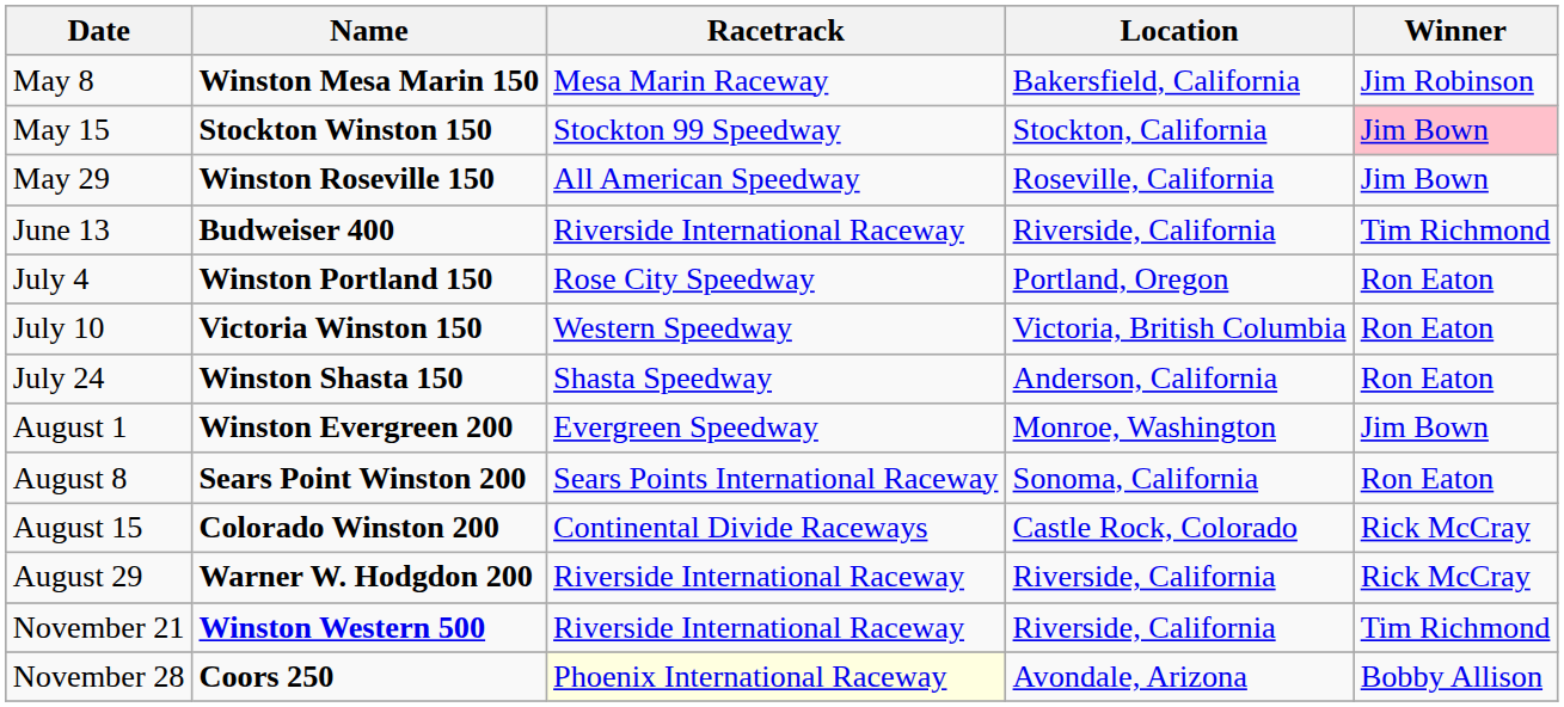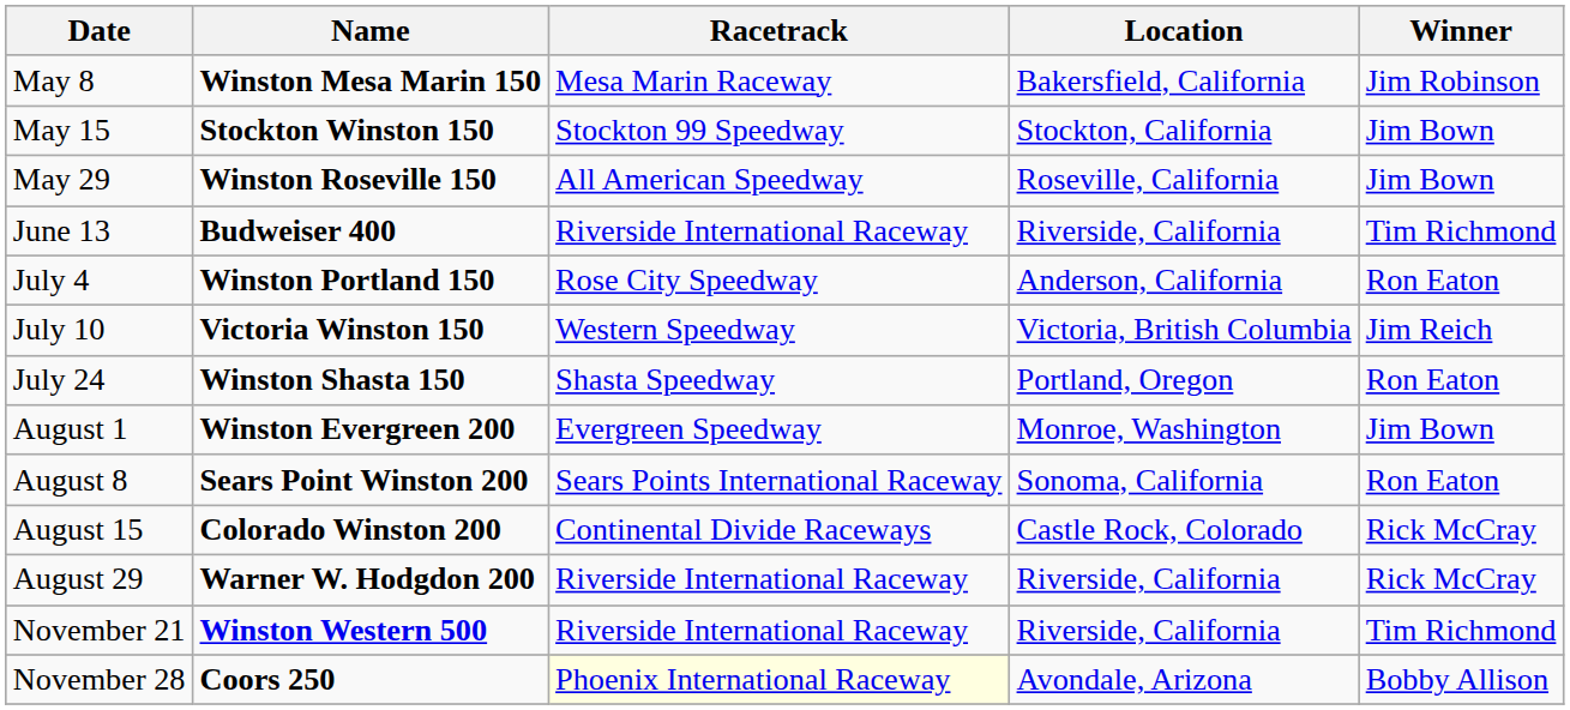 <table class="wikitable">
 <tr>
 <th>Date</th>
 <th>Name</th>
 <th>Racetrack</th>
 <th>Location</th>
 <th>Winner</th>
 </tr>
 <tr>
 <td>May 8</td>
 <td><strong>Winston Mesa Marin 150</strong></td>
 <td><a href='#'>Mesa Marin Raceway</a></td>
 <td><a href='#'>Bakersfield, California</a></td>
 <td><a href='#'>Jim Robinson</a></td>
 </tr>
 <tr>
 <td>May 15</td>
 <td><strong>Stockton Winston 150</strong></td>
 <td><a href='#'>Stockton 99 Speedway</a></td>
 <td><a href='#'>Stockton, California</a></td>
-<td style="background: pink;"><a href='#'>Jim Bown</a></td>
+<td><a href='#'>Jim Bown</a></td>
 </tr>
 <tr>
 <td>May 29</td>
 <td><strong>Winston Roseville 150</strong></td>
 <td><a href='#'>All American Speedway</a></td>
 <td><a href='#'>Roseville, California</a></td>
 <td><a href='#'>Jim Bown</a></td>
 </tr>
 <tr>
 <td>June 13</td>
 <td><strong>Budweiser 400</strong></td>
 <td><a href='#'>Riverside International Raceway</a></td>
 <td><a href='#'>Riverside, California</a></td>
 <td><a href='#'>Tim Richmond</a></td>
 </tr>
 <tr>
 <td>July 4</td>
 <td><strong>Winston Portland 150</strong></td>
 <td><a href='#'>Rose City Speedway</a></td>
-<td><a href='#'>Portland, Oregon</a></td>
+<td><a href='#'>Anderson, California</a></td>
 <td><a href='#'>Ron Eaton</a></td>
 </tr>
 <tr>
 <td>July 10</td>
 <td><strong>Victoria Winston 150</strong></td>
 <td><a href='#'>Western Speedway</a></td>
 <td><a href='#'>Victoria, British Columbia</a></td>
-<td><a href='#'>Ron Eaton</a></td>
+<td><a href='#'>Jim Reich</a></td>
 </tr>
 <tr>
 <td>July 24</td>
 <td><strong>Winston Shasta 150</strong></td>
 <td><a href='#'>Shasta Speedway</a></td>
-<td><a href='#'>Anderson, California</a></td>
+<td><a href='#'>Portland, Oregon</a></td>
 <td><a href='#'>Ron Eaton</a></td>
 </tr>
 <tr>
 <td>August 1</td>
 <td><strong>Winston Evergreen 200</strong></td>
 <td><a href='#'>Evergreen Speedway</a></td>
 <td><a href='#'>Monroe, Washington</a></td>
 <td><a href='#'>Jim Bown</a></td>
 </tr>
 <tr>
 <td>August 8</td>
 <td><strong>Sears Point Winston 200</strong></td>
 <td><a href='#'>Sears Points International Raceway</a></td>
 <td><a href='#'>Sonoma, California</a></td>
 <td><a href='#'>Ron Eaton</a></td>
 </tr>
 <tr>
 <td>August 15</td>
 <td><strong>Colorado Winston 200</strong></td>
 <td><a href='#'>Continental Divide Raceways</a></td>
 <td><a href='#'>Castle Rock, Colorado</a></td>
 <td><a href='#'>Rick McCray</a></td>
 </tr>
 <tr>
 <td>August 29</td>
 <td><strong>Warner W. Hodgdon 200</strong></td>
 <td><a href='#'>Riverside International Raceway</a></td>
 <td><a href='#'>Riverside, California</a></td>
 <td><a href='#'>Rick McCray</a></td>
 </tr>
 <tr>
 <td>November 21</td>
 <td><a href='#'><strong>Winston Western 500</strong></a></td>
 <td><a href='#'>Riverside International Raceway</a></td>
 <td><a href='#'>Riverside, California</a></td>
 <td><a href='#'>Tim Richmond</a></td>
 </tr>
 <tr>
 <td>November 28</td>
 <td><strong>Coors 250</strong></td>
 <td style="background: lightyellow;"><a href='#'>Phoenix International Raceway</a></td>
 <td><a href='#'>Avondale, Arizona</a></td>
 <td><a href='#'>Bobby Allison</a></td>
 </tr>
 </table>
